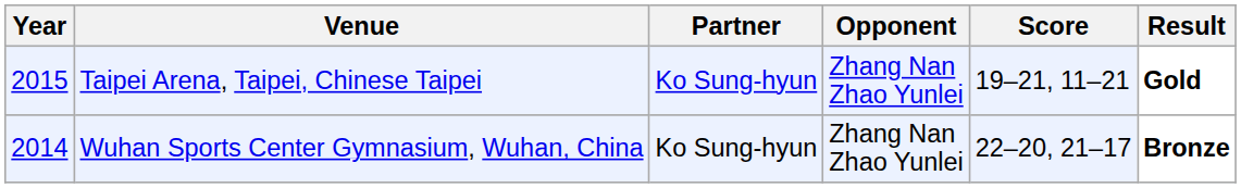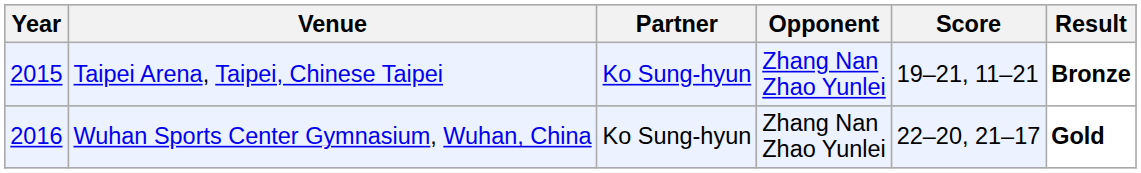 <table class="sortable wikitable" style="font-size: 90%;">
 <tr>
 <th>Year</th>
 <th>Venue</th>
 <th>Partner</th>
 <th>Opponent</th>
 <th>Score</th>
 <th>Result</th>
 </tr>
 <tr style="background:#ECF2FF">
 <td align="center"><a href='#'>2015</a></td>
 <td align="left"><a href='#'>Taipei Arena</a>, <a href='#'>Taipei, Chinese Taipei</a></td>
 <td align="left"> <a href='#'>Ko Sung-hyun</a></td>
 <td align="left"> <a href='#'>Zhang Nan</a> <br>  <a href='#'>Zhao Yunlei</a></td>
 <td align="left">19–21, 11–21</td>
-<td style="text-align:left; background:white"> <strong>Gold</strong></td>
+<td style="text-align:left; background:white"> <strong>Bronze</strong></td>
 </tr>
 <tr style="background:#ECF2FF">
-<td align="center"><a href='#'>2014</a></td>
+<td align="center"><a href='#'>2016</a></td>
 <td align="left"><a href='#'>Wuhan Sports Center Gymnasium</a>, <a href='#'>Wuhan, China</a></td>
 <td align="left"> Ko Sung-hyun</td>
 <td align="left"> Zhang Nan <br>  Zhao Yunlei</td>
 <td align="left">22–20, 21–17</td>
-<td style="text-align:left; background:white"> <strong>Bronze</strong></td>
+<td style="text-align:left; background:white"> <strong>Gold</strong></td>
 </tr>
 </table>
